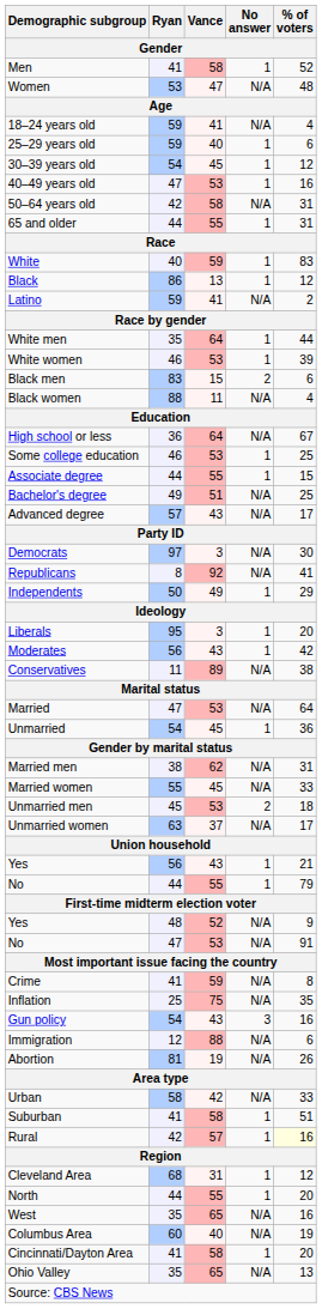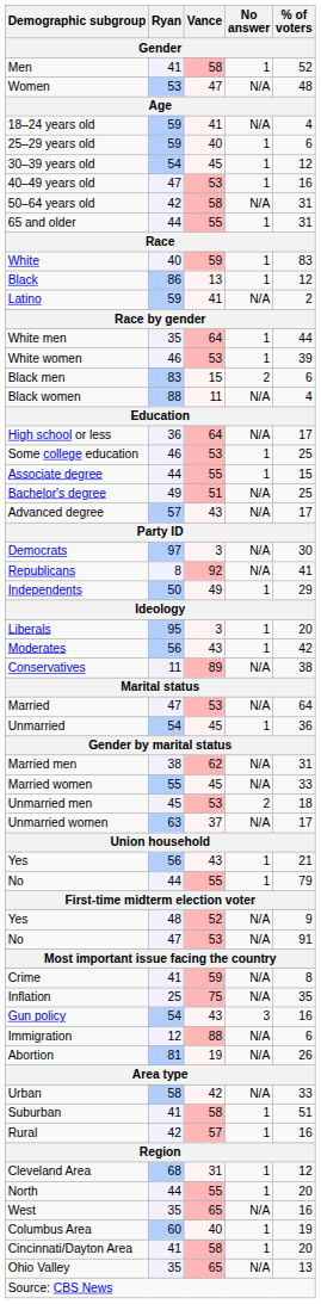 <table class="wikitable sortable">
 <tr>
 <th>Demographic subgroup</th>
 <th>Ryan</th>
 <th>Vance</th>
 <th>No<br>answer</th>
 <th>% of<br>voters</th>
 </tr>
 <tr>
 <th colspan="5">Gender</th>
 </tr>
 <tr>
 <td>Men</td>
 <td style="text-align:right; background:#f0f0ff;">41</td>
 <td style="text-align:right; background:#ffb6b6;">58</td>
 <td style="text-align:right;">1</td>
 <td style="text-align:right;">52</td>
 </tr>
 <tr>
 <td>Women</td>
 <td style="text-align:right; background:#b0ceff;">53</td>
 <td style="text-align:right; background:#fff3f3;">47</td>
 <td style="text-align:right;">N/A</td>
 <td style="text-align:right;">48</td>
 </tr>
 <tr>
 <th colspan="5">Age</th>
 </tr>
 <tr>
 <td>18–24 years old</td>
 <td style="text-align:right; background:#b0ceff;">59</td>
 <td style="text-align:right; background:#fff3f3;">41</td>
 <td style="text-align:right;">N/A</td>
 <td style="text-align:right;">4</td>
 </tr>
 <tr>
 <td>25–29 years old</td>
 <td style="text-align:right; background:#b0ceff;">59</td>
 <td style="text-align:right; background:#fff3f3;">40</td>
 <td style="text-align:right;">1</td>
 <td style="text-align:right;">6</td>
 </tr>
 <tr>
 <td>30–39 years old</td>
 <td style="text-align:right; background:#b0ceff;">54</td>
 <td style="text-align:right; background:#fff3f3;">45</td>
 <td style="text-align:right;">1</td>
 <td style="text-align:right;">12</td>
 </tr>
 <tr>
 <td>40–49 years old</td>
 <td style="text-align:right; background:#f0f0ff;">47</td>
 <td style="text-align:right; background:#ffb6b6;">53</td>
 <td style="text-align:right;">1</td>
 <td style="text-align:right;">16</td>
 </tr>
 <tr>
 <td>50–64 years old</td>
 <td style="text-align:right; background:#f0f0ff;">42</td>
 <td style="text-align:right; background:#ffb6b6;">58</td>
 <td style="text-align:right;">N/A</td>
 <td style="text-align:right;">31</td>
 </tr>
 <tr>
 <td>65 and older</td>
 <td style="text-align:right; background:#f0f0ff;">44</td>
 <td style="text-align:right; background:#ffb6b6;">55</td>
 <td style="text-align:right;">1</td>
 <td style="text-align:right;">31</td>
 </tr>
 <tr>
 <th colspan="5">Race</th>
 </tr>
 <tr>
 <td><a href='#'>White</a></td>
 <td style="text-align:right; background:#f0f0ff;">40</td>
 <td style="text-align:right; background:#ffb6b6;">59</td>
 <td style="text-align:right;">1</td>
 <td style="text-align:right;">83</td>
 </tr>
 <tr>
 <td><a href='#'>Black</a></td>
 <td style="text-align:right; background:#b0ceff;">86</td>
 <td style="text-align:right; background:#fff3f3;">13</td>
 <td style="text-align:right;">1</td>
 <td style="text-align:right;">12</td>
 </tr>
 <tr>
 <td><a href='#'>Latino</a></td>
 <td style="text-align:right; background:#b0ceff;">59</td>
 <td style="text-align:right; background:#fff3f3;">41</td>
 <td style="text-align:right;">N/A</td>
 <td style="text-align:right;">2</td>
 </tr>
 <tr>
 <th colspan="5">Race by gender</th>
 </tr>
 <tr>
 <td>White men</td>
 <td style="text-align:right; background:#f0f0ff;">35</td>
 <td style="text-align:right; background:#ffb6b6;">64</td>
 <td style="text-align:right;">1</td>
 <td style="text-align:right;">44</td>
 </tr>
 <tr>
 <td>White women</td>
 <td style="text-align:right; background:#f0f0ff;">46</td>
 <td style="text-align:right; background:#ffb6b6;">53</td>
 <td style="text-align:right;">1</td>
 <td style="text-align:right;">39</td>
 </tr>
 <tr>
 <td>Black men</td>
 <td style="text-align:right; background:#b0ceff;">83</td>
 <td style="text-align:right; background:#fff3f3;">15</td>
 <td style="text-align:right;">2</td>
 <td style="text-align:right;">6</td>
 </tr>
 <tr>
 <td>Black women</td>
 <td style="text-align:right; background:#b0ceff;">88</td>
 <td style="text-align:right; background:#fff3f3;">11</td>
 <td style="text-align:right;">N/A</td>
 <td style="text-align:right;">4</td>
 </tr>
 <tr>
 <th colspan="5">Education</th>
 </tr>
 <tr>
 <td><a href='#'>High school</a> or less</td>
 <td style="text-align:right; background:#f0f0ff;">36</td>
 <td style="text-align:right; background:#ffb6b6;">64</td>
 <td style="text-align:right;">N/A</td>
-<td style="text-align:right;">67</td>
+<td style="text-align:right;">17</td>
 </tr>
 <tr>
 <td>Some <a href='#'>college</a> education</td>
 <td style="text-align:right; background:#f0f0ff;">46</td>
 <td style="text-align:right; background:#ffb6b6;">53</td>
 <td style="text-align:right;">1</td>
 <td style="text-align:right;">25</td>
 </tr>
 <tr>
 <td><a href='#'>Associate degree</a></td>
 <td style="text-align:right; background:#f0f0ff;">44</td>
 <td style="text-align:right; background:#ffb6b6;">55</td>
 <td style="text-align:right;">1</td>
 <td style="text-align:right;">15</td>
 </tr>
 <tr>
 <td><a href='#'>Bachelor's degree</a></td>
 <td style="text-align:right; background:#f0f0ff;">49</td>
 <td style="text-align:right; background:#ffb6b6;">51</td>
 <td style="text-align:right;">N/A</td>
 <td style="text-align:right;">25</td>
 </tr>
 <tr>
 <td>Advanced degree</td>
 <td style="text-align:right; background:#b0ceff;">57</td>
 <td style="text-align:right; background:#fff3f3;">43</td>
 <td style="text-align:right;">N/A</td>
 <td style="text-align:right;">17</td>
 </tr>
 <tr>
 <th colspan="5">Party ID</th>
 </tr>
 <tr>
 <td><a href='#'>Democrats</a></td>
 <td style="text-align:right; background:#b0ceff;">97</td>
 <td style="text-align:right; background:#fff3f3;">3</td>
 <td style="text-align:right;">N/A</td>
 <td style="text-align:right;">30</td>
 </tr>
 <tr>
 <td><a href='#'>Republicans</a></td>
 <td style="text-align:right; background:#f0f0ff;">8</td>
 <td style="text-align:right; background:#ffb6b6;">92</td>
 <td style="text-align:right;">N/A</td>
 <td style="text-align:right;">41</td>
 </tr>
 <tr>
 <td><a href='#'>Independents</a></td>
 <td style="text-align:right; background:#b0ceff;">50</td>
 <td style="text-align:right; background:#fff3f3;">49</td>
 <td style="text-align:right;">1</td>
 <td style="text-align:right;">29</td>
 </tr>
 <tr>
 <th colspan="5">Ideology</th>
 </tr>
 <tr>
 <td><a href='#'>Liberals</a></td>
 <td style="text-align:right; background:#b0ceff;">95</td>
 <td style="text-align:right; background:#fff3f3;">3</td>
 <td style="text-align:right;">1</td>
 <td style="text-align:right;">20</td>
 </tr>
 <tr>
 <td><a href='#'>Moderates</a></td>
 <td style="text-align:right; background:#b0ceff;">56</td>
 <td style="text-align:right; background:#fff3f3;">43</td>
 <td style="text-align:right;">1</td>
 <td style="text-align:right;">42</td>
 </tr>
 <tr>
 <td><a href='#'>Conservatives</a></td>
 <td style="text-align:right; background:#f0f0ff;">11</td>
 <td style="text-align:right; background:#ffb6b6;">89</td>
 <td style="text-align:right;">N/A</td>
 <td style="text-align:right;">38</td>
 </tr>
 <tr>
 <th colspan="5">Marital status</th>
 </tr>
 <tr>
 <td>Married</td>
 <td style="text-align:right; background:#f0f0ff;">47</td>
 <td style="text-align:right; background:#ffb6b6;">53</td>
 <td style="text-align:right;">N/A</td>
 <td style="text-align:right;">64</td>
 </tr>
 <tr>
 <td>Unmarried</td>
 <td style="text-align:right; background:#b0ceff;">54</td>
 <td style="text-align:right; background:#fff3f3;">45</td>
 <td style="text-align:right;">1</td>
 <td style="text-align:right;">36</td>
 </tr>
 <tr>
 <th colspan="5">Gender by marital status</th>
 </tr>
 <tr>
 <td>Married men</td>
 <td style="text-align:right; background:#f0f0ff;">38</td>
 <td style="text-align:right; background:#ffb6b6;">62</td>
 <td style="text-align:right;">N/A</td>
 <td style="text-align:right;">31</td>
 </tr>
 <tr>
 <td>Married women</td>
 <td style="text-align:right; background:#b0ceff;">55</td>
 <td style="text-align:right; background:#fff3f3;">45</td>
 <td style="text-align:right;">N/A</td>
 <td style="text-align:right;">33</td>
 </tr>
 <tr>
 <td>Unmarried men</td>
 <td style="text-align:right; background:#f0f0ff;">45</td>
 <td style="text-align:right; background:#ffb6b6;">53</td>
 <td style="text-align:right;">2</td>
 <td style="text-align:right;">18</td>
 </tr>
 <tr>
 <td>Unmarried women</td>
 <td style="text-align:right; background:#b0ceff;">63</td>
 <td style="text-align:right; background:#fff3f3;">37</td>
 <td style="text-align:right;">N/A</td>
 <td style="text-align:right;">17</td>
 </tr>
 <tr>
 <th colspan="5">Union household</th>
 </tr>
 <tr>
 <td>Yes</td>
 <td style="text-align:right; background:#b0ceff;">56</td>
 <td style="text-align:right; background:#fff3f3;">43</td>
 <td style="text-align:right;">1</td>
 <td style="text-align:right;">21</td>
 </tr>
 <tr>
 <td>No</td>
 <td style="text-align:right; background:#f0f0ff;">44</td>
 <td style="text-align:right; background:#ffb6b6;">55</td>
 <td style="text-align:right;">1</td>
 <td style="text-align:right;">79</td>
 </tr>
 <tr>
 <th colspan="5">First-time midterm election voter</th>
 </tr>
 <tr>
 <td>Yes</td>
 <td style="text-align:right; background:#f0f0ff;">48</td>
 <td style="text-align:right; background:#ffb6b6;">52</td>
 <td style="text-align:right;">N/A</td>
 <td style="text-align:right;">9</td>
 </tr>
 <tr>
 <td>No</td>
 <td style="text-align:right; background:#f0f0ff;">47</td>
 <td style="text-align:right; background:#ffb6b6;">53</td>
 <td style="text-align:right;">N/A</td>
 <td style="text-align:right;">91</td>
 </tr>
 <tr>
 <th colspan="5">Most important issue facing the country</th>
 </tr>
 <tr>
 <td>Crime</td>
 <td style="text-align:right; background:#f0f0ff;">41</td>
 <td style="text-align:right; background:#ffb6b6;">59</td>
 <td style="text-align:right;">N/A</td>
 <td style="text-align:right;">8</td>
 </tr>
 <tr>
 <td>Inflation</td>
 <td style="text-align:right; background:#f0f0ff;">25</td>
 <td style="text-align:right; background:#ffb6b6;">75</td>
 <td style="text-align:right;">N/A</td>
 <td style="text-align:right;">35</td>
 </tr>
 <tr>
 <td><a href='#'>Gun policy</a></td>
 <td style="text-align:right; background:#b0ceff;">54</td>
 <td style="text-align:right; background:#fff3f3;">43</td>
 <td style="text-align:right;">3</td>
 <td style="text-align:right;">16</td>
 </tr>
 <tr>
 <td>Immigration</td>
 <td style="text-align:right; background:#f0f0ff;">12</td>
 <td style="text-align:right; background:#ffb6b6;">88</td>
 <td style="text-align:right;">N/A</td>
 <td style="text-align:right;">6</td>
 </tr>
 <tr>
 <td>Abortion</td>
 <td style="text-align:right; background:#b0ceff;">81</td>
 <td style="text-align:right; background:#fff3f3;">19</td>
 <td style="text-align:right;">N/A</td>
 <td style="text-align:right;">26</td>
 </tr>
 <tr>
 <th colspan="5">Area type</th>
 </tr>
 <tr>
 <td>Urban</td>
 <td style="text-align:right; background:#b0ceff;">58</td>
 <td style="text-align:right; background:#fff3f3;">42</td>
 <td style="text-align:right;">N/A</td>
 <td style="text-align:right;">33</td>
 </tr>
 <tr>
 <td>Suburban</td>
 <td style="text-align:right; background:#f0f0ff;">41</td>
 <td style="text-align:right; background:#ffb6b6;">58</td>
 <td style="text-align:right;">1</td>
 <td style="text-align:right;">51</td>
 </tr>
 <tr>
 <td>Rural</td>
 <td style="text-align:right; background:#f0f0ff;">42</td>
 <td style="text-align:right; background:#ffb6b6;">57</td>
 <td style="text-align:right;">1</td>
-<td style="background: lightyellow; text-align:right;">16</td>
+<td style="text-align:right;">16</td>
 </tr>
 <tr>
 <th colspan="5">Region</th>
 </tr>
 <tr>
 <td>Cleveland Area</td>
 <td style="text-align:right; background:#b0ceff;">68</td>
 <td style="text-align:right; background:#fff3f3;">31</td>
 <td style="text-align:right;">1</td>
 <td style="text-align:right;">12</td>
 </tr>
 <tr>
 <td>North</td>
 <td style="text-align:right; background:#f0f0ff;">44</td>
 <td style="text-align:right; background:#ffb6b6;">55</td>
 <td style="text-align:right;">1</td>
 <td style="text-align:right;">20</td>
 </tr>
 <tr>
 <td>West</td>
 <td style="text-align:right; background:#f0f0ff;">35</td>
 <td style="text-align:right; background:#ffb6b6;">65</td>
 <td style="text-align:right;">N/A</td>
 <td style="text-align:right;">16</td>
 </tr>
 <tr>
 <td>Columbus Area</td>
 <td style="text-align:right; background:#b0ceff;">60</td>
 <td style="text-align:right; background:#fff3f3;">40</td>
-<td style="text-align:right;">N/A</td>
+<td style="text-align:right;">1</td>
 <td style="text-align:right;">19</td>
 </tr>
 <tr>
 <td>Cincinnati/Dayton Area</td>
 <td style="text-align:right; background:#f0f0ff;">41</td>
 <td style="text-align:right; background:#ffb6b6;">58</td>
 <td style="text-align:right;">1</td>
 <td style="text-align:right;">20</td>
 </tr>
 <tr>
 <td>Ohio Valley</td>
 <td style="text-align:right; background:#f0f0ff;">35</td>
 <td style="text-align:right; background:#ffb6b6;">65</td>
 <td style="text-align:right;">N/A</td>
 <td style="text-align:right;">13</td>
 </tr>
 <tr>
 <td colspan="5">Source: <a href='#'>CBS News</a></td>
 </tr>
 </table>
